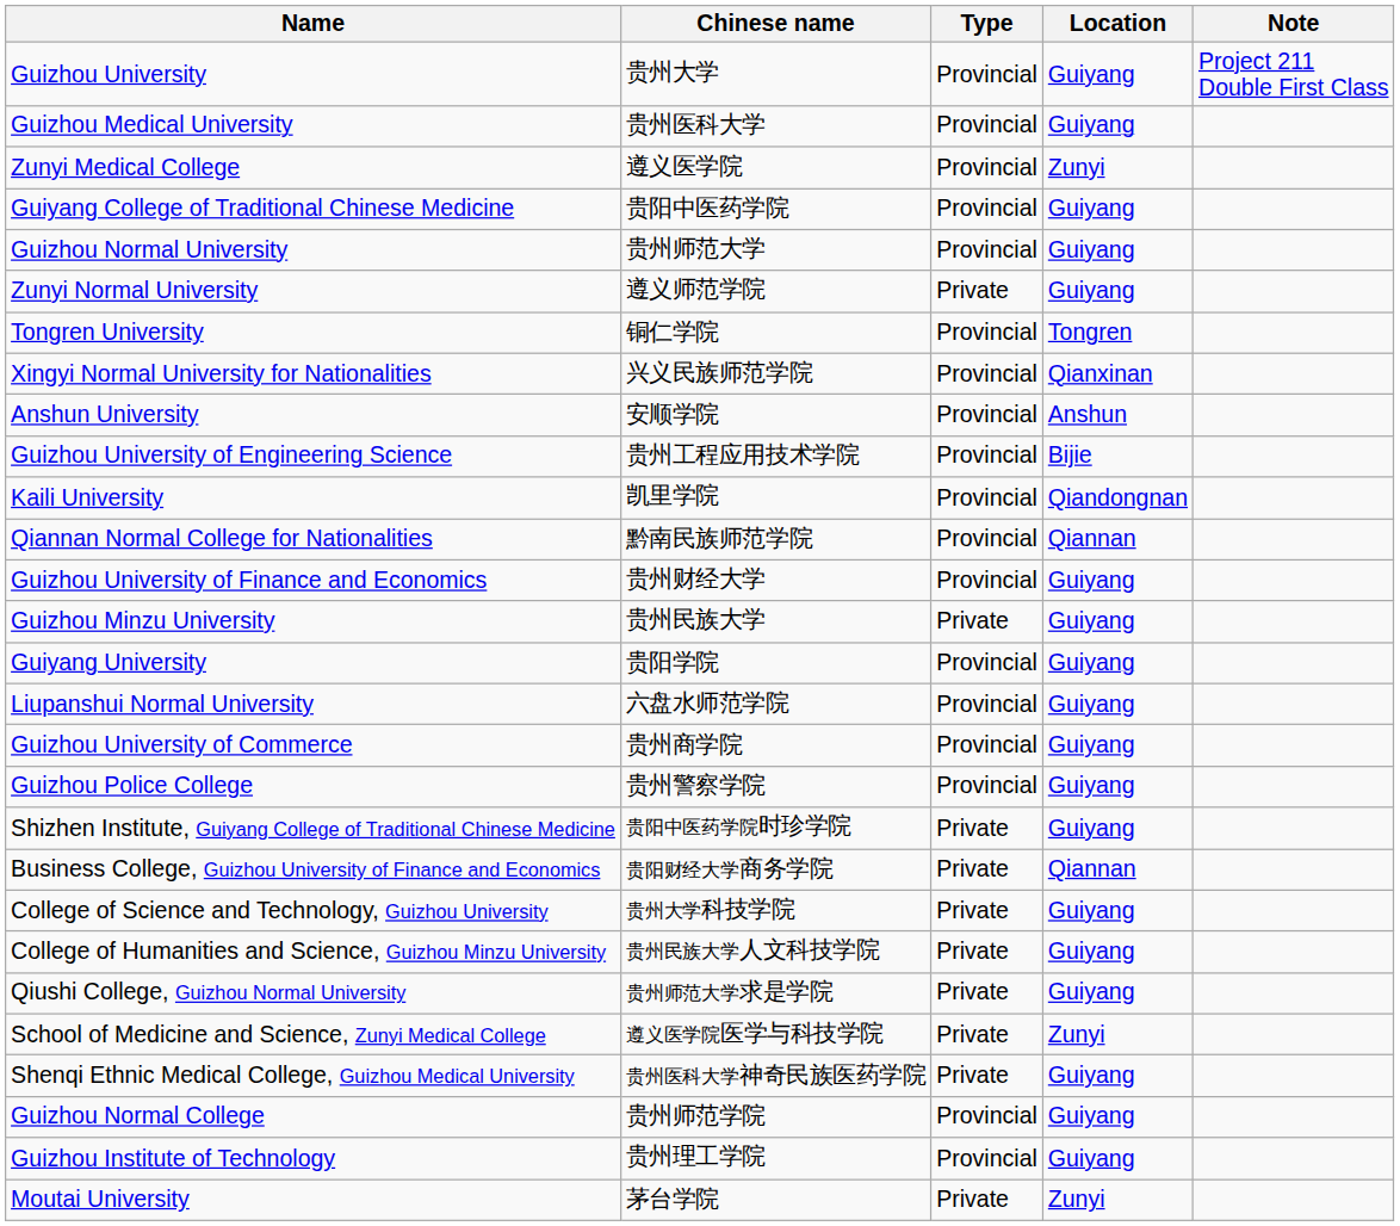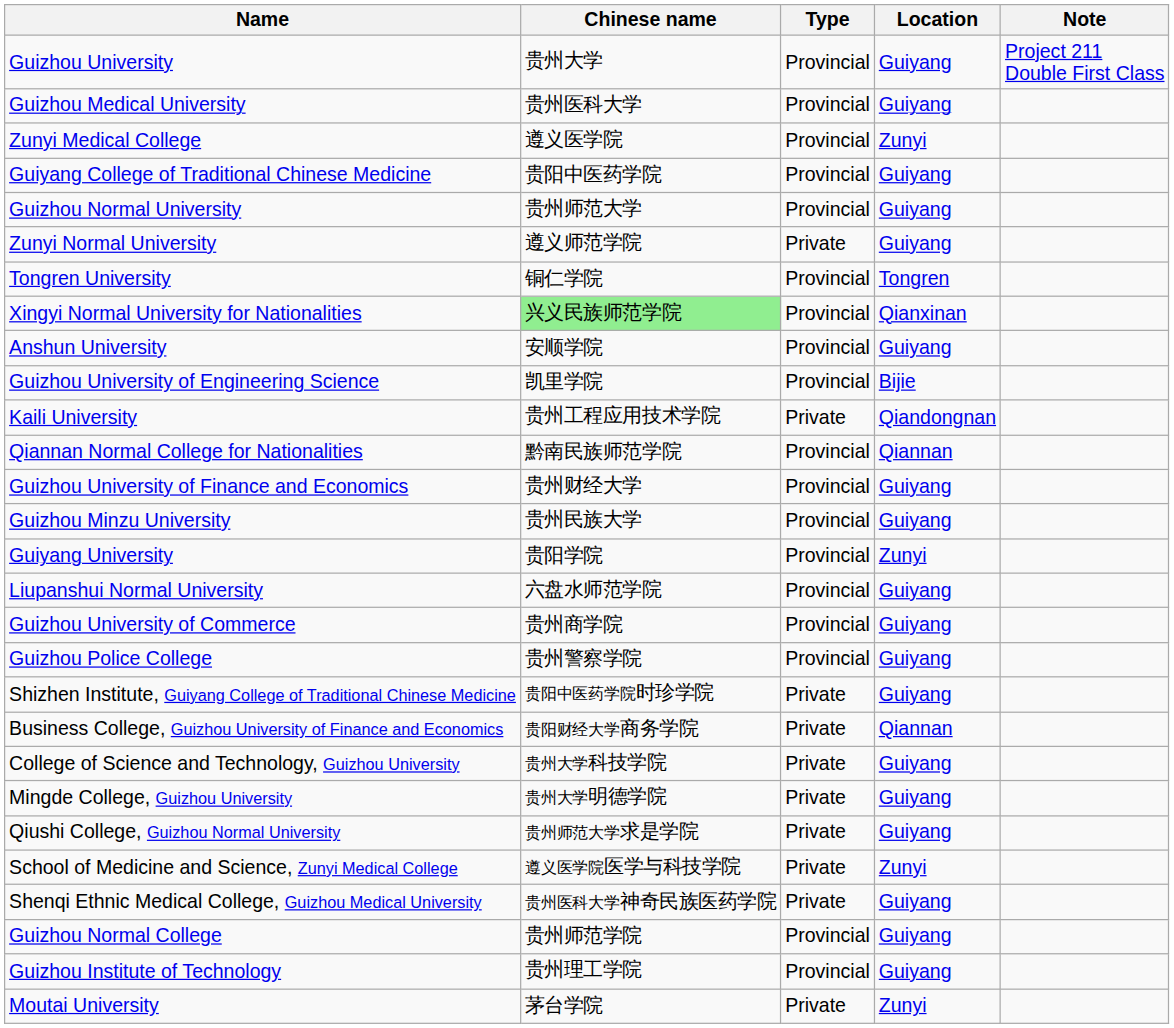 <table class="wikitable + sortable">
 <tr>
 <th>Name</th>
 <th>Chinese name</th>
 <th>Type</th>
 <th>Location</th>
 <th>Note</th>
 </tr>
 <tr>
 <td><a href='#'>Guizhou University</a></td>
 <td>贵州大学</td>
 <td>Provincial</td>
 <td><a href='#'>Guiyang</a></td>
 <td><a href='#'>Project 211</a><br><a href='#'>Double First Class</a></td>
 </tr>
 <tr>
 <td><a href='#'>Guizhou Medical University</a></td>
 <td>贵州医科大学</td>
 <td>Provincial</td>
 <td><a href='#'>Guiyang</a></td>
 <td></td>
 </tr>
 <tr>
 <td><a href='#'>Zunyi Medical College</a></td>
 <td>遵义医学院</td>
 <td>Provincial</td>
 <td><a href='#'>Zunyi</a></td>
 <td></td>
 </tr>
 <tr>
 <td><a href='#'>Guiyang College of Traditional Chinese Medicine</a></td>
 <td>贵阳中医药学院</td>
 <td>Provincial</td>
 <td><a href='#'>Guiyang</a></td>
 <td></td>
 </tr>
 <tr>
 <td><a href='#'>Guizhou Normal University</a></td>
 <td>贵州师范大学</td>
 <td>Provincial</td>
 <td><a href='#'>Guiyang</a></td>
 <td></td>
 </tr>
 <tr>
 <td><a href='#'>Zunyi Normal University</a></td>
 <td>遵义师范学院</td>
 <td>Private</td>
 <td><a href='#'>Guiyang</a></td>
 <td></td>
 </tr>
 <tr>
 <td><a href='#'>Tongren University</a></td>
 <td>铜仁学院</td>
 <td>Provincial</td>
 <td><a href='#'>Tongren</a></td>
 <td></td>
 </tr>
 <tr>
 <td><a href='#'>Xingyi Normal University for Nationalities</a></td>
-<td>兴义民族师范学院</td>
+<td style="background: lightgreen;">兴义民族师范学院</td>
 <td>Provincial</td>
 <td><a href='#'>Qianxinan</a></td>
 <td></td>
 </tr>
 <tr>
 <td><a href='#'>Anshun University</a></td>
 <td>安顺学院</td>
 <td>Provincial</td>
-<td><a href='#'>Anshun</a></td>
+<td><a href='#'>Guiyang</a></td>
 <td></td>
 </tr>
 <tr>
 <td><a href='#'>Guizhou University of Engineering Science</a></td>
-<td>贵州工程应用技术学院</td>
+<td>凯里学院</td>
 <td>Provincial</td>
 <td><a href='#'>Bijie</a></td>
 <td></td>
 </tr>
 <tr>
 <td><a href='#'>Kaili University</a></td>
-<td>凯里学院</td>
-<td>Provincial</td>
+<td>贵州工程应用技术学院</td>
+<td>Private</td>
 <td><a href='#'>Qiandongnan</a></td>
 <td></td>
 </tr>
 <tr>
 <td><a href='#'>Qiannan Normal College for Nationalities</a></td>
 <td>黔南民族师范学院</td>
 <td>Provincial</td>
 <td><a href='#'>Qiannan</a></td>
 <td></td>
 </tr>
 <tr>
 <td><a href='#'>Guizhou University of Finance and Economics</a></td>
 <td>贵州财经大学</td>
 <td>Provincial</td>
 <td><a href='#'>Guiyang</a></td>
 <td></td>
 </tr>
 <tr>
 <td><a href='#'>Guizhou Minzu University</a></td>
 <td>贵州民族大学</td>
-<td>Private</td>
+<td>Provincial</td>
 <td><a href='#'>Guiyang</a></td>
 <td></td>
 </tr>
 <tr>
 <td><a href='#'>Guiyang University</a></td>
 <td>贵阳学院</td>
 <td>Provincial</td>
-<td><a href='#'>Guiyang</a></td>
+<td><a href='#'>Zunyi</a></td>
 <td></td>
 </tr>
 <tr>
 <td><a href='#'>Liupanshui Normal University</a></td>
 <td>六盘水师范学院</td>
 <td>Provincial</td>
 <td><a href='#'>Guiyang</a></td>
 <td></td>
 </tr>
 <tr>
 <td><a href='#'>Guizhou University of Commerce</a></td>
 <td>贵州商学院</td>
 <td>Provincial</td>
 <td><a href='#'>Guiyang</a></td>
 <td></td>
 </tr>
 <tr>
 <td><a href='#'>Guizhou Police College</a></td>
 <td>贵州警察学院</td>
 <td>Provincial</td>
 <td><a href='#'>Guiyang</a></td>
 <td></td>
 </tr>
 <tr>
 <td>Shizhen Institute, <small><a href='#'>Guiyang College of Traditional Chinese Medicine</a></small></td>
 <td><small>贵阳中医药学院</small>时珍学院</td>
 <td>Private</td>
 <td><a href='#'>Guiyang</a></td>
 <td></td>
 </tr>
 <tr>
 <td>Business College, <small><a href='#'>Guizhou University of Finance and Economics</a></small></td>
 <td><small>贵阳财经大学</small>商务学院</td>
 <td>Private</td>
 <td><a href='#'>Qiannan</a></td>
 <td></td>
 </tr>
 <tr>
 <td>College of Science and Technology, <small><a href='#'>Guizhou University</a></small></td>
 <td><small>贵州大学</small>科技学院</td>
 <td>Private</td>
 <td><a href='#'>Guiyang</a></td>
 <td></td>
 </tr>
 <tr>
-<td>College of Humanities and Science, <small><a href='#'>Guizhou Minzu University</a></small></td>
-<td><small>贵州民族大学</small>人文科技学院</td>
+<td>Mingde College, <small><a href='#'>Guizhou University</a></small></td>
+<td><small>贵州大学</small>明德学院</td>
 <td>Private</td>
 <td><a href='#'>Guiyang</a></td>
 <td></td>
 </tr>
 <tr>
 <td>Qiushi College, <small><a href='#'>Guizhou Normal University</a></small></td>
 <td><small>贵州师范大学</small>求是学院</td>
 <td>Private</td>
 <td><a href='#'>Guiyang</a></td>
 <td></td>
 </tr>
 <tr>
 <td>School of Medicine and Science, <small><a href='#'>Zunyi Medical College</a></small></td>
 <td><small>遵义医学院</small>医学与科技学院</td>
 <td>Private</td>
 <td><a href='#'>Zunyi</a></td>
 <td></td>
 </tr>
 <tr>
 <td>Shenqi Ethnic Medical College, <small><a href='#'>Guizhou Medical University</a></small></td>
 <td><small>贵州医科大学</small>神奇民族医药学院</td>
 <td>Private</td>
 <td><a href='#'>Guiyang</a></td>
 <td></td>
 </tr>
 <tr>
 <td><a href='#'>Guizhou Normal College</a></td>
 <td>贵州师范学院</td>
 <td>Provincial</td>
 <td><a href='#'>Guiyang</a></td>
 <td></td>
 </tr>
 <tr>
 <td><a href='#'>Guizhou Institute of Technology</a></td>
 <td>贵州理工学院</td>
 <td>Provincial</td>
 <td><a href='#'>Guiyang</a></td>
 <td></td>
 </tr>
 <tr>
 <td><a href='#'>Moutai University</a></td>
 <td>茅台学院</td>
 <td>Private</td>
 <td><a href='#'>Zunyi</a></td>
 <td></td>
 </tr>
 </table>
